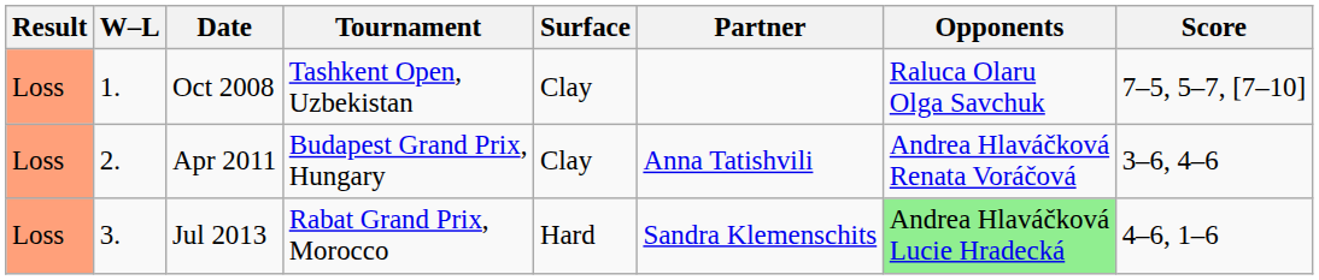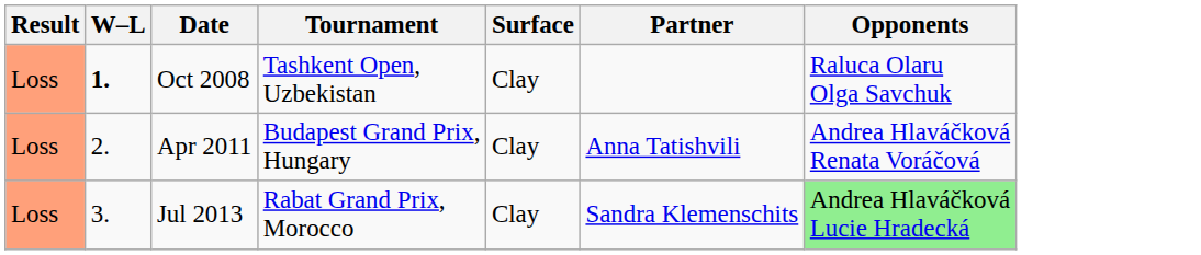 <table class="wikitable sortable">
 <tr>
 <th>Result</th>
 <th class=unsortable>W–L</th>
 <th>Date</th>
 <th>Tournament</th>
 <th>Surface</th>
 <th>Partner</th>
 <th>Opponents</th>
-<th class=unsortable>Score</th>
 </tr>
 <tr>
 <td bgcolor="FFA07A">Loss</td>
-<td>1.</td>
+<td><strong>1.</strong></td>
 <td>Oct 2008</td>
 <td><a href='#'>Tashkent Open</a>, <br>Uzbekistan</td>
 <td>Clay</td>
 <td></td>
 <td> <a href='#'>Raluca Olaru</a> <br>  <a href='#'>Olga Savchuk</a></td>
-<td>7–5, 5–7, [7–10]</td>
 </tr>
 <tr>
 <td bgcolor="FFA07A">Loss</td>
 <td>2.</td>
 <td>Apr 2011</td>
 <td><a href='#'>Budapest Grand Prix</a>, <br>Hungary</td>
 <td>Clay</td>
 <td> <a href='#'>Anna Tatishvili</a></td>
 <td> <a href='#'>Andrea Hlaváčková</a> <br>  <a href='#'>Renata Voráčová</a></td>
-<td>3–6, 4–6</td>
 </tr>
 <tr>
 <td bgcolor="FFA07A">Loss</td>
 <td>3.</td>
 <td>Jul 2013</td>
 <td><a href='#'>Rabat Grand Prix</a>, <br>Morocco</td>
-<td>Hard</td>
+<td>Clay</td>
 <td> <a href='#'>Sandra Klemenschits</a></td>
 <td style="background: lightgreen;"> Andrea Hlaváčková <br>  <a href='#'>Lucie Hradecká</a></td>
-<td>4–6, 1–6</td>
 </tr>
 </table>
